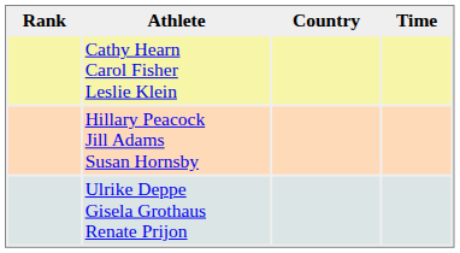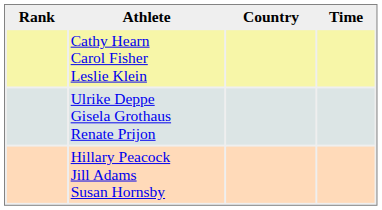 <table style="border-style:solid;border-width:1px;border-color:#808080;background-color:#EFEFEF" cellspacing="2" cellpadding="2" width="385px">
 <tr bgcolor="#EFEFEF">
 <th>Rank</th>
 <th>Athlete</th>
 <th>Country</th>
 <th>Time</th>
 </tr>
 <tr bgcolor="#F7F6A8">
 <td align=center></td>
 <td><a href='#'>Cathy Hearn</a><br><a href='#'>Carol Fisher</a><br><a href='#'>Leslie Klein</a></td>
 <td></td>
 <td align="right"></td>
 </tr>
+<tr bgcolor="#DCE5E5">
+<td align=center></td>
+<td><a href='#'>Ulrike Deppe</a><br><a href='#'>Gisela Grothaus</a><br><a href='#'>Renate Prijon</a></td>
+<td></td>
+<td align="right"></td>
+</tr>
 <tr bgcolor="#FFDAB9">
 <td align=center></td>
 <td><a href='#'>Hillary Peacock</a><br><a href='#'>Jill Adams</a><br><a href='#'>Susan Hornsby</a></td>
 <td></td>
 <td align="right"></td>
 </tr>
-<tr bgcolor="#DCE5E5">
-<td align=center></td>
-<td><a href='#'>Ulrike Deppe</a><br><a href='#'>Gisela Grothaus</a><br><a href='#'>Renate Prijon</a></td>
-<td></td>
-<td align="right"></td>
-</tr>
 </table>
